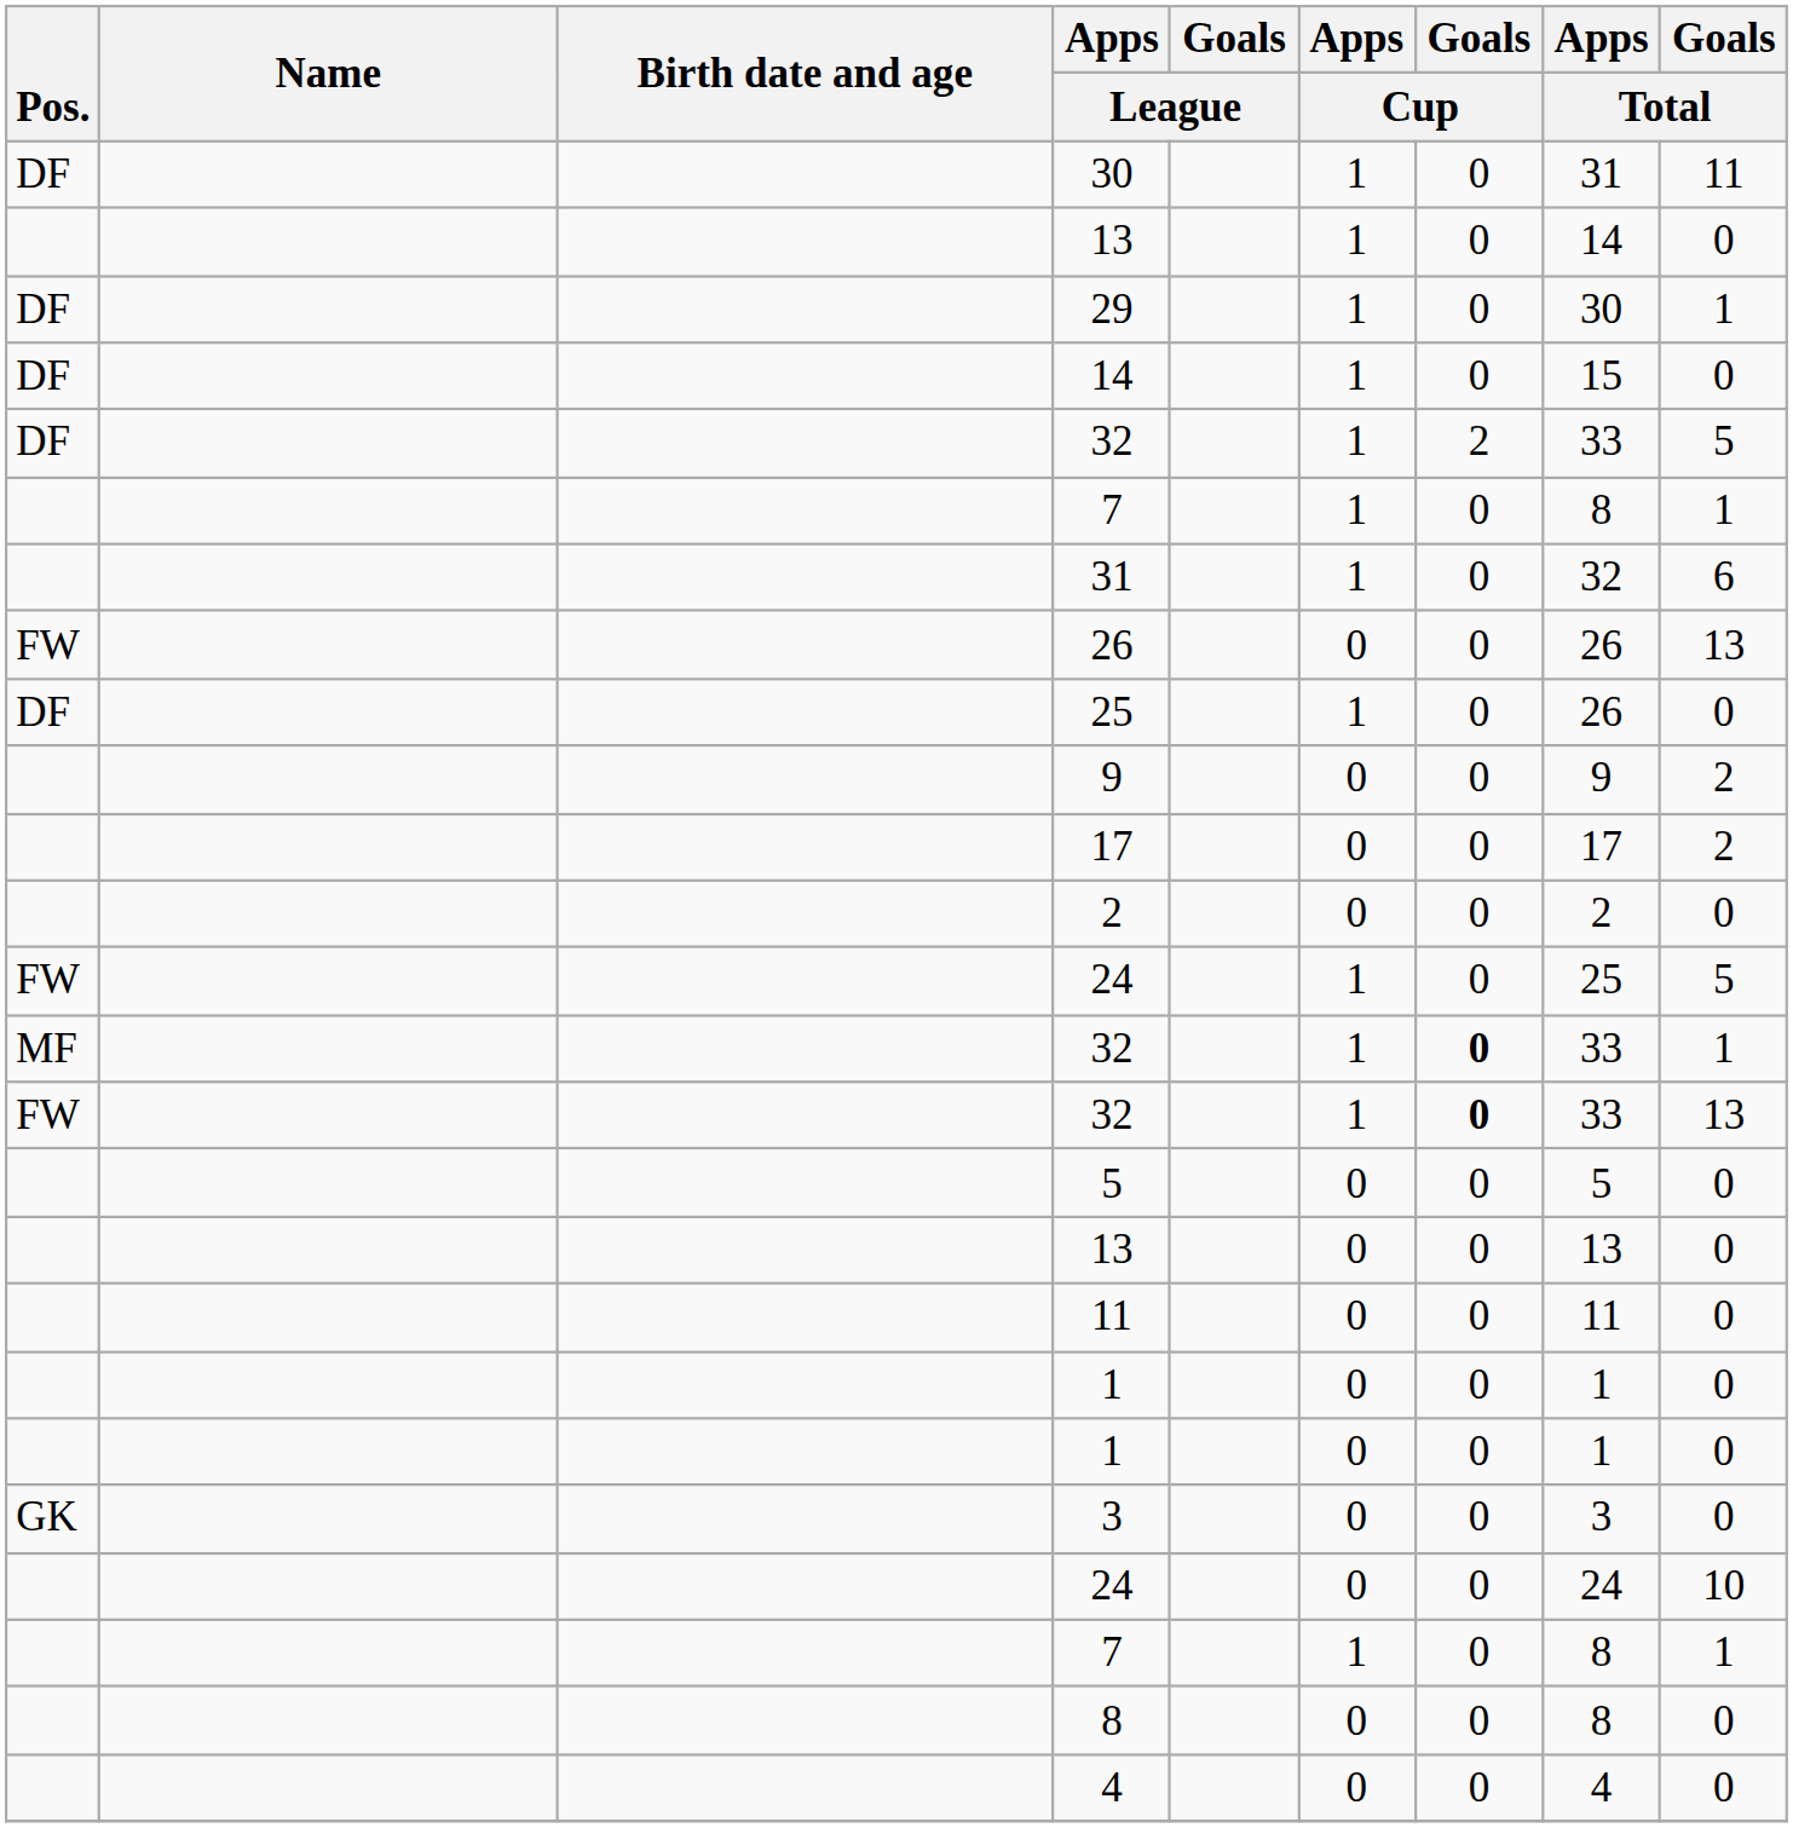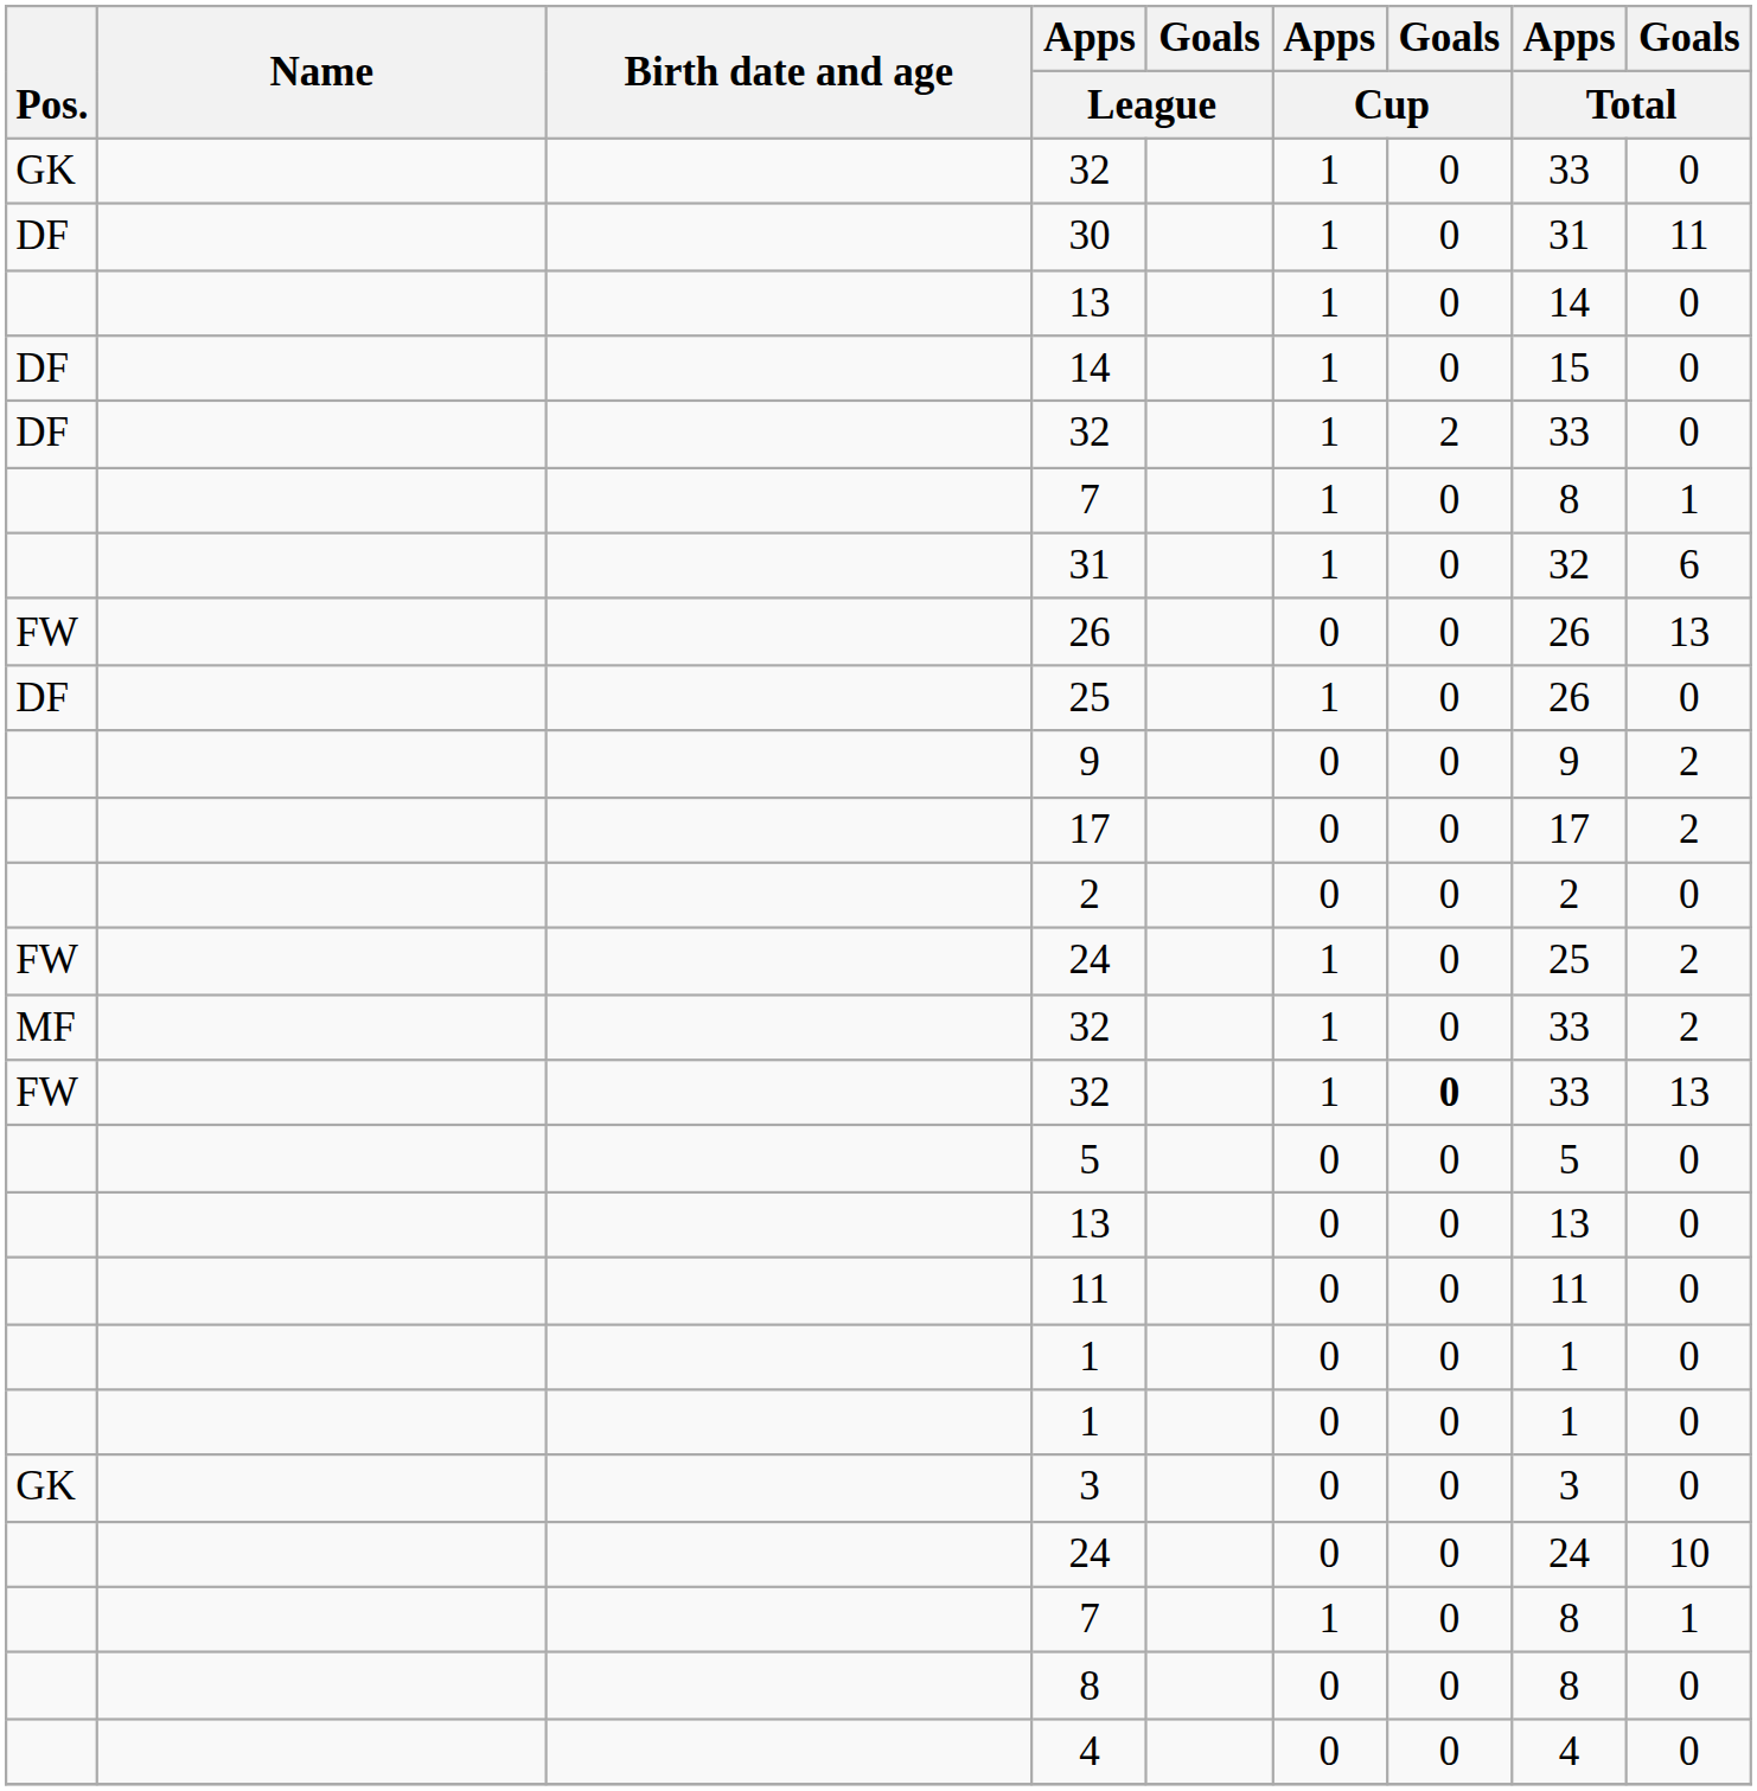 <table class="wikitable sortable" style="text-align:center">
 <tr>
 <th rowspan="2" valign="bottom">Pos.</th>
 <th rowspan="2" width="165">Name</th>
 <th rowspan="2" width="180">Birth date and age</th>
 <th>Apps</th>
 <th>Goals</th>
 <th>Apps</th>
 <th>Goals</th>
 <th>Apps</th>
 <th>Goals</th>
 </tr>
 <tr class="unsortable">
 <th colspan="2" width="85">League</th>
 <th colspan="2" width="85">Cup</th>
 <th colspan="2" width="85">Total</th>
+</tr>
+<tr>
+<td align="left">GK</td>
+<td align="left"> </td>
+<td></td>
+<td>32</td>
+<td></td>
+<td>1</td>
+<td>0</td>
+<td>33</td>
+<td>0</td>
 </tr>
 <tr>
 <td align="left">DF</td>
 <td align="left"> </td>
 <td></td>
 <td>30</td>
 <td></td>
 <td>1</td>
 <td>0</td>
 <td>31</td>
 <td>11</td>
 </tr>
 <tr>
 <td align="left"></td>
 <td align="left"> </td>
 <td></td>
 <td>13</td>
 <td></td>
 <td>1</td>
 <td>0</td>
 <td>14</td>
 <td>0</td>
 </tr>
 <tr>
 <td align="left">DF</td>
 <td align="left"> </td>
 <td></td>
-<td>29</td>
-<td></td>
-<td>1</td>
-<td>0</td>
-<td>30</td>
-<td>1</td>
-</tr>
-<tr>
-<td align="left">DF</td>
-<td align="left"> </td>
-<td></td>
 <td>14</td>
 <td></td>
 <td>1</td>
 <td>0</td>
 <td>15</td>
 <td>0</td>
 </tr>
 <tr>
 <td align="left">DF</td>
 <td align="left"> </td>
 <td></td>
 <td>32</td>
 <td></td>
 <td>1</td>
 <td>2</td>
 <td>33</td>
-<td>5</td>
+<td>0</td>
 </tr>
 <tr>
 <td align="left"></td>
 <td align="left"> </td>
 <td></td>
 <td>7</td>
 <td></td>
 <td>1</td>
 <td>0</td>
 <td>8</td>
 <td>1</td>
 </tr>
 <tr>
 <td align="left"></td>
 <td align="left"> </td>
 <td></td>
 <td>31</td>
 <td></td>
 <td>1</td>
 <td>0</td>
 <td>32</td>
 <td>6</td>
 </tr>
 <tr>
 <td align="left">FW</td>
 <td align="left"> </td>
 <td></td>
 <td>26</td>
 <td></td>
 <td>0</td>
 <td>0</td>
 <td>26</td>
 <td>13</td>
 </tr>
 <tr>
 <td align="left">DF</td>
 <td align="left"> </td>
 <td></td>
 <td>25</td>
 <td></td>
 <td>1</td>
 <td>0</td>
 <td>26</td>
 <td>0</td>
 </tr>
 <tr>
 <td align="left"></td>
 <td align="left"> </td>
 <td></td>
 <td>9</td>
 <td></td>
 <td>0</td>
 <td>0</td>
 <td>9</td>
 <td>2</td>
 </tr>
 <tr>
 <td align="left"></td>
 <td align="left"> </td>
 <td></td>
 <td>17</td>
 <td></td>
 <td>0</td>
 <td>0</td>
 <td>17</td>
 <td>2</td>
 </tr>
 <tr>
 <td align="left"></td>
 <td align="left"> </td>
 <td></td>
 <td>2</td>
 <td></td>
 <td>0</td>
 <td>0</td>
 <td>2</td>
 <td>0</td>
 </tr>
 <tr>
 <td align="left">FW</td>
 <td align="left"> </td>
 <td></td>
 <td>24</td>
 <td></td>
 <td>1</td>
 <td>0</td>
 <td>25</td>
-<td>5</td>
+<td>2</td>
 </tr>
 <tr>
 <td align="left">MF</td>
 <td align="left"> </td>
 <td></td>
 <td>32</td>
 <td></td>
 <td>1</td>
-<td><strong>0</strong></td>
+<td>0</td>
 <td>33</td>
-<td>1</td>
+<td>2</td>
 </tr>
 <tr>
 <td align="left">FW</td>
 <td align="left"> </td>
 <td></td>
 <td>32</td>
 <td></td>
 <td>1</td>
 <td><strong>0</strong></td>
 <td>33</td>
 <td>13</td>
 </tr>
 <tr>
 <td align="left"></td>
 <td align="left"> </td>
 <td></td>
 <td>5</td>
 <td></td>
 <td>0</td>
 <td>0</td>
 <td>5</td>
 <td>0</td>
 </tr>
 <tr>
 <td align="left"></td>
 <td align="left"> </td>
 <td></td>
 <td>13</td>
 <td></td>
 <td>0</td>
 <td>0</td>
 <td>13</td>
 <td>0</td>
 </tr>
 <tr>
 <td align="left"></td>
 <td align="left"> </td>
 <td></td>
 <td>11</td>
 <td></td>
 <td>0</td>
 <td>0</td>
 <td>11</td>
 <td>0</td>
 </tr>
 <tr>
 <td align="left"></td>
 <td align="left"> </td>
 <td></td>
 <td>1</td>
 <td></td>
 <td>0</td>
 <td>0</td>
 <td>1</td>
 <td>0</td>
 </tr>
 <tr>
 <td align="left"></td>
 <td align="left"> </td>
 <td></td>
 <td>1</td>
 <td></td>
 <td>0</td>
 <td>0</td>
 <td>1</td>
 <td>0</td>
 </tr>
 <tr>
 <td align="left">GK</td>
 <td align="left"> </td>
 <td></td>
 <td>3</td>
 <td></td>
 <td>0</td>
 <td>0</td>
 <td>3</td>
 <td>0</td>
 </tr>
 <tr>
 <td align="left"></td>
 <td align="left"> </td>
 <td></td>
 <td>24</td>
 <td></td>
 <td>0</td>
 <td>0</td>
 <td>24</td>
 <td>10</td>
 </tr>
 <tr>
 <td align="left"></td>
 <td align="left"> </td>
 <td></td>
 <td>7</td>
 <td></td>
 <td>1</td>
 <td>0</td>
 <td>8</td>
 <td>1</td>
 </tr>
 <tr>
 <td align="left"></td>
 <td align="left"> </td>
 <td></td>
 <td>8</td>
 <td></td>
 <td>0</td>
 <td>0</td>
 <td>8</td>
 <td>0</td>
 </tr>
 <tr>
 <td align="left"></td>
 <td align="left"> </td>
 <td></td>
 <td>4</td>
 <td></td>
 <td>0</td>
 <td>0</td>
 <td>4</td>
 <td>0</td>
 </tr>
 <tr>
 </tr>
 </table>
